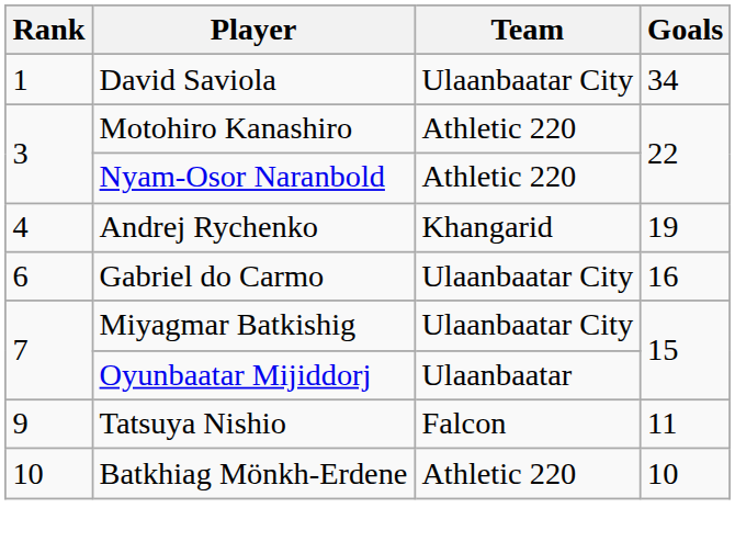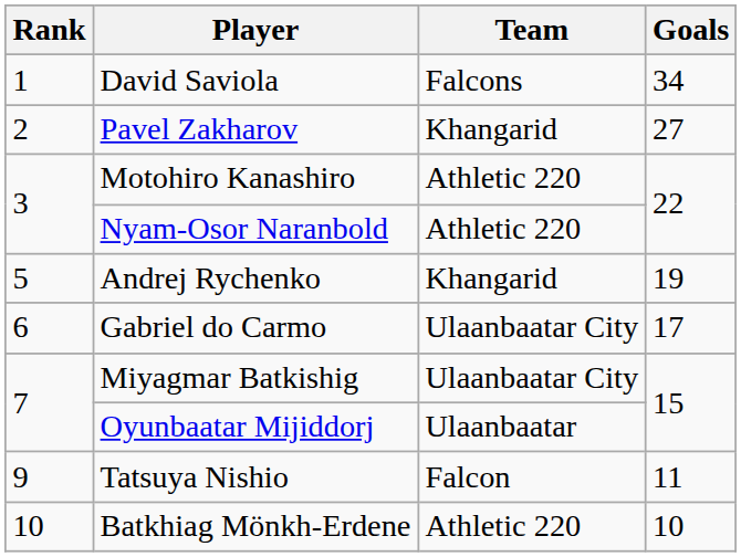 <table class="wikitable">
 <tr>
 <th>Rank</th>
 <th>Player</th>
 <th>Team</th>
 <th>Goals</th>
 </tr>
 <tr>
 <td>1</td>
 <td> David Saviola</td>
-<td>Ulaanbaatar City</td>
+<td>Falcons</td>
 <td>34</td>
+</tr>
+<tr>
+<td>2</td>
+<td> <a href='#'>Pavel Zakharov</a></td>
+<td>Khangarid</td>
+<td>27</td>
 </tr>
 <tr>
 <td rowspan=2>3</td>
 <td> Motohiro Kanashiro</td>
 <td>Athletic 220</td>
 <td rowspan=2>22</td>
 </tr>
 <tr>
 <td> <a href='#'>Nyam-Osor Naranbold</a></td>
 <td>Athletic 220</td>
 </tr>
 <tr>
-<td>4</td>
+<td>5</td>
 <td> Andrej Rychenko</td>
 <td>Khangarid</td>
 <td>19</td>
 </tr>
 <tr>
 <td>6</td>
 <td> Gabriel do Carmo</td>
 <td>Ulaanbaatar City</td>
-<td>16</td>
+<td>17</td>
 </tr>
 <tr>
 <td rowspan=2>7</td>
 <td> Miyagmar Batkishig</td>
 <td>Ulaanbaatar City</td>
 <td rowspan=2>15</td>
 </tr>
 <tr>
 <td> <a href='#'>Oyunbaatar Mijiddorj</a></td>
 <td>Ulaanbaatar</td>
 </tr>
 <tr>
 <td>9</td>
 <td> Tatsuya Nishio</td>
 <td>Falcon</td>
 <td>11</td>
 </tr>
 <tr>
 <td>10</td>
 <td> Batkhiag Mönkh-Erdene</td>
 <td>Athletic 220</td>
 <td>10</td>
 </tr>
 </table>
